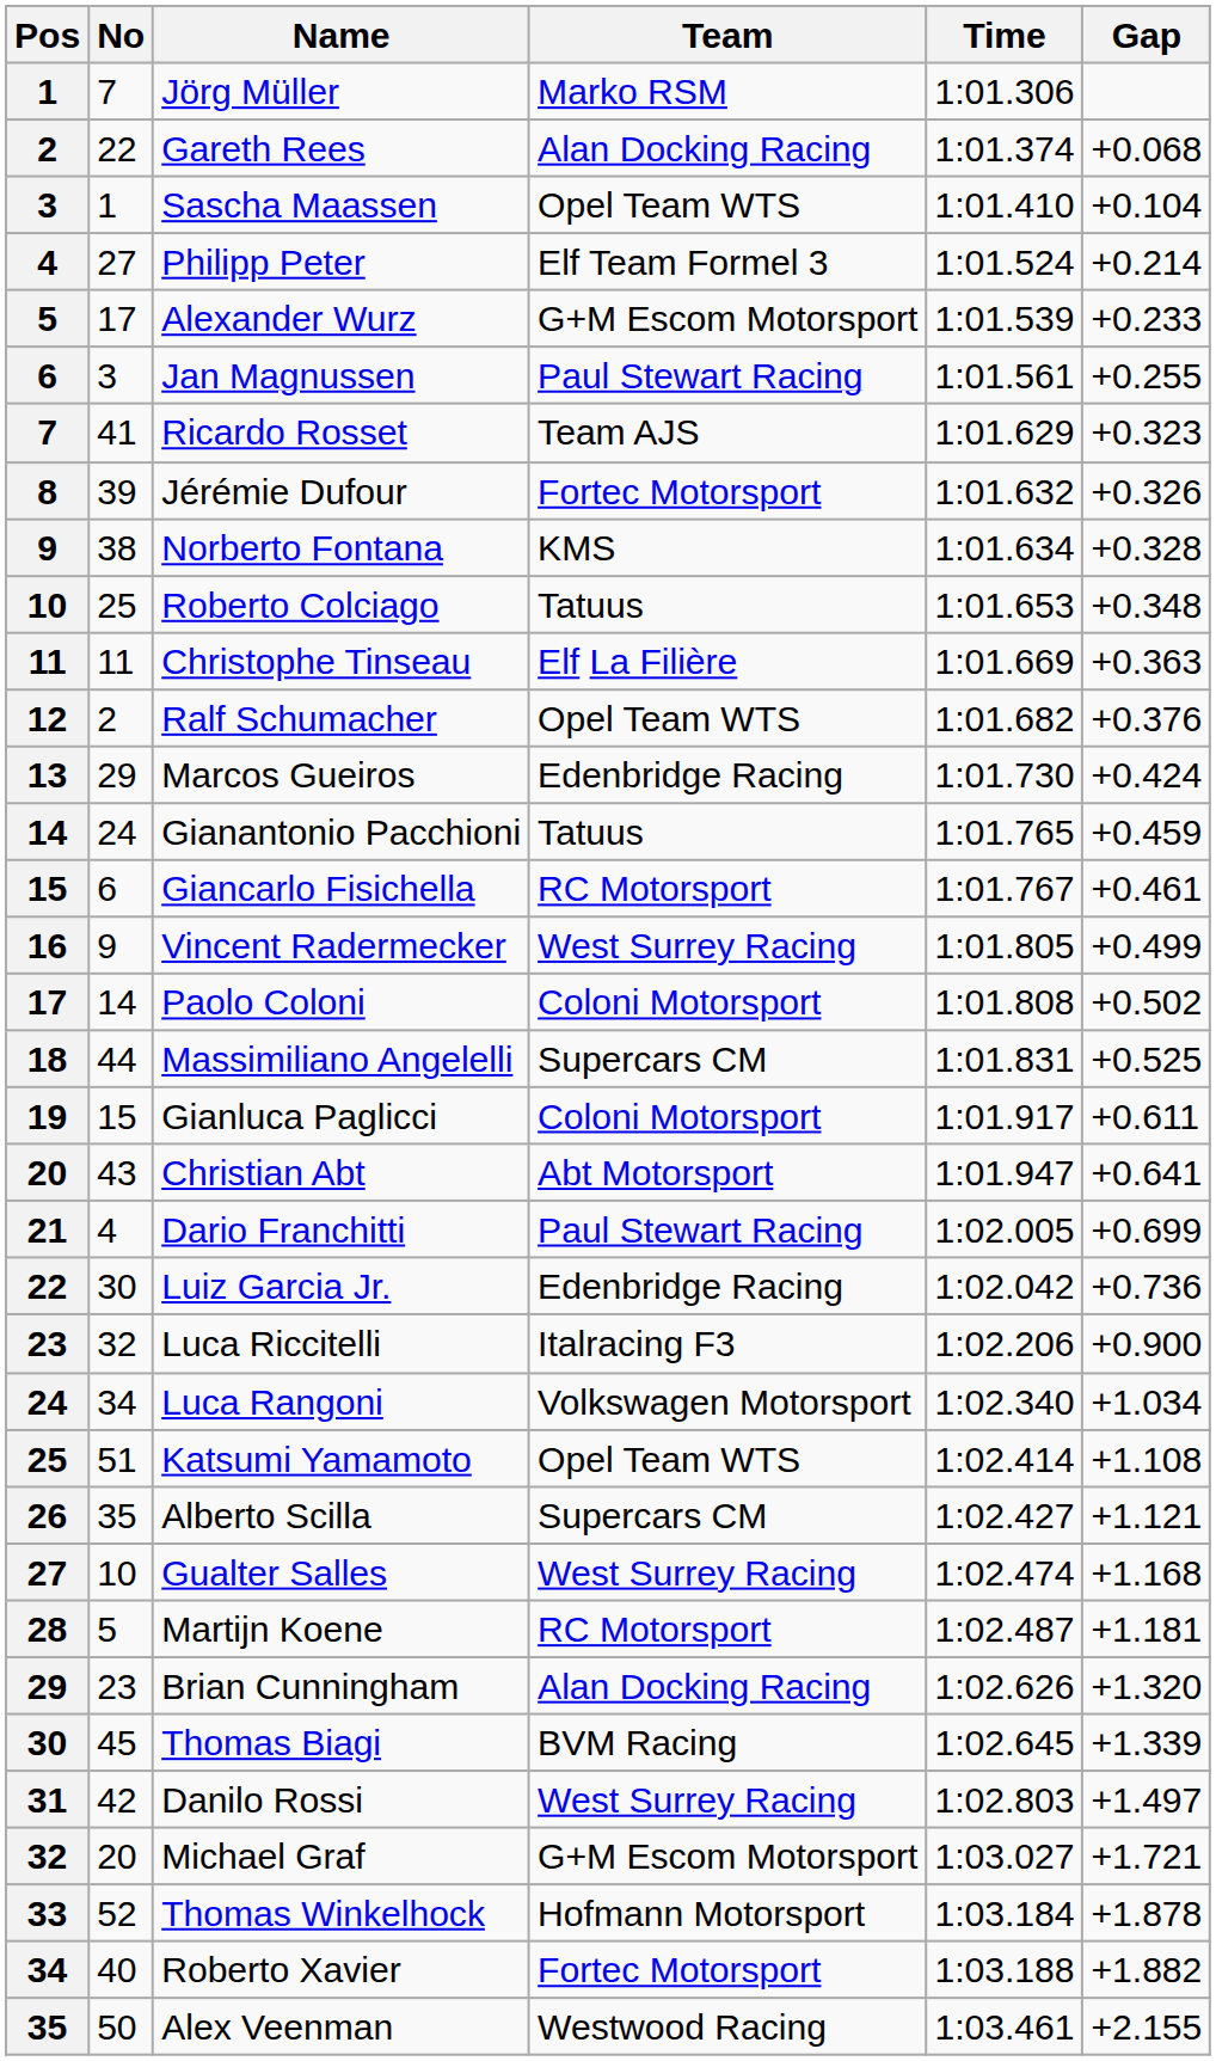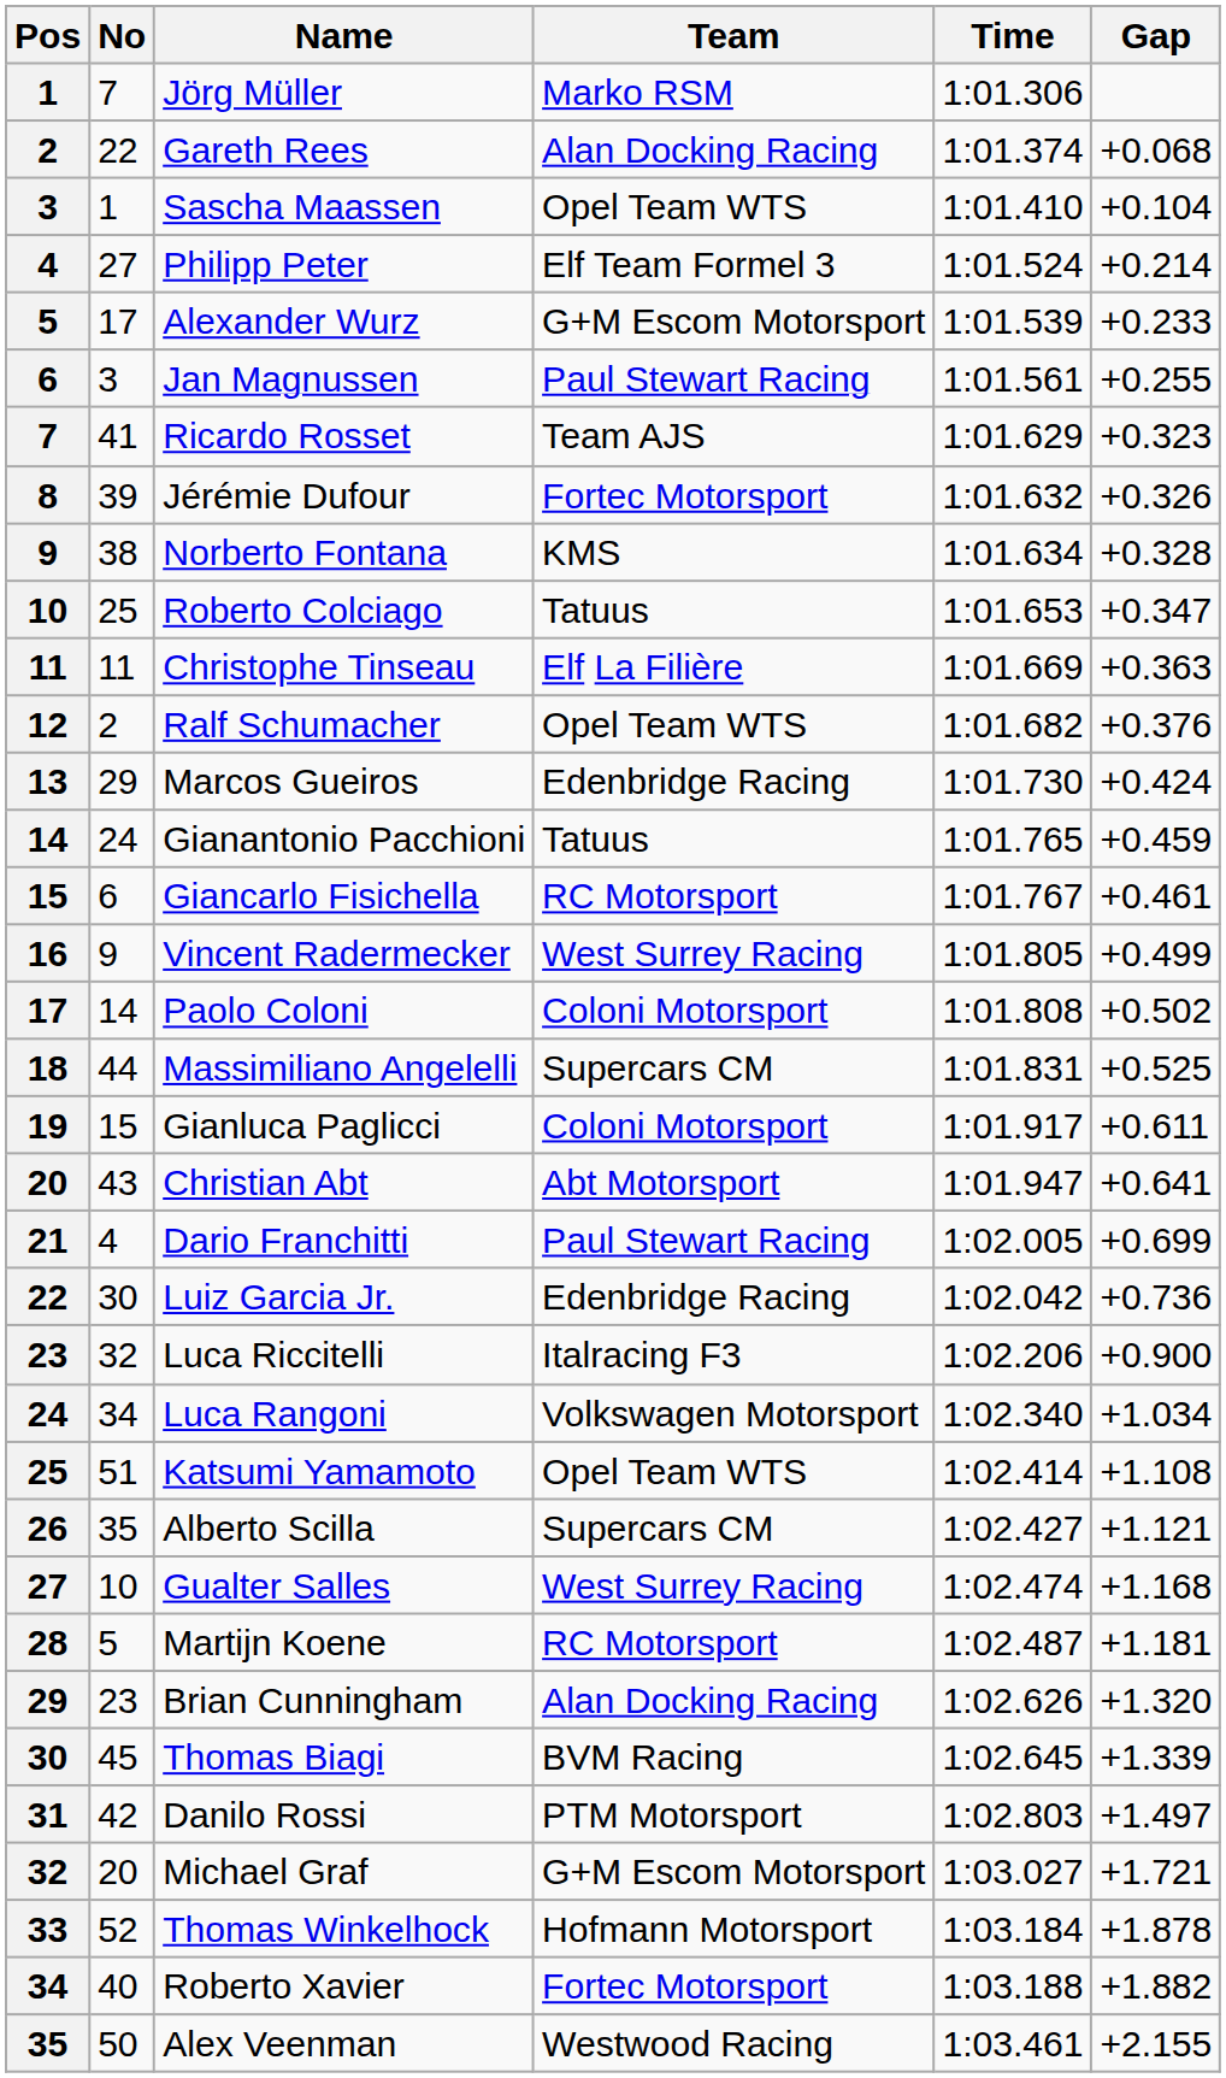 <table class="wikitable" style="font-size: 95%">
 <tr>
 <th>Pos</th>
 <th>No</th>
 <th>Name</th>
 <th>Team</th>
 <th>Time</th>
 <th>Gap</th>
 </tr>
 <tr>
 <th>1</th>
 <td>7</td>
 <td> <a href='#'>Jörg Müller</a></td>
 <td><a href='#'>Marko RSM</a></td>
 <td>1:01.306</td>
 <td></td>
 </tr>
 <tr>
 <th>2</th>
 <td>22</td>
 <td> <a href='#'>Gareth Rees</a></td>
 <td><a href='#'>Alan Docking Racing</a></td>
 <td>1:01.374</td>
 <td>+0.068</td>
 </tr>
 <tr>
 <th>3</th>
 <td>1</td>
 <td> <a href='#'>Sascha Maassen</a></td>
 <td>Opel Team WTS</td>
 <td>1:01.410</td>
 <td>+0.104</td>
 </tr>
 <tr>
 <th>4</th>
 <td>27</td>
 <td> <a href='#'>Philipp Peter</a></td>
 <td>Elf Team Formel 3</td>
 <td>1:01.524</td>
 <td>+0.214</td>
 </tr>
 <tr>
 <th>5</th>
 <td>17</td>
 <td> <a href='#'>Alexander Wurz</a></td>
 <td>G+M Escom Motorsport</td>
 <td>1:01.539</td>
 <td>+0.233</td>
 </tr>
 <tr>
 <th>6</th>
 <td>3</td>
 <td> <a href='#'>Jan Magnussen</a></td>
 <td><a href='#'>Paul Stewart Racing</a></td>
 <td>1:01.561</td>
 <td>+0.255</td>
 </tr>
 <tr>
 <th>7</th>
 <td>41</td>
 <td> <a href='#'>Ricardo Rosset</a></td>
 <td>Team AJS</td>
 <td>1:01.629</td>
 <td>+0.323</td>
 </tr>
 <tr>
 <th>8</th>
 <td>39</td>
 <td> Jérémie Dufour</td>
 <td><a href='#'>Fortec Motorsport</a></td>
 <td>1:01.632</td>
 <td>+0.326</td>
 </tr>
 <tr>
 <th>9</th>
 <td>38</td>
 <td> <a href='#'>Norberto Fontana</a></td>
 <td>KMS</td>
 <td>1:01.634</td>
 <td>+0.328</td>
 </tr>
 <tr>
 <th>10</th>
 <td>25</td>
 <td> <a href='#'>Roberto Colciago</a></td>
 <td>Tatuus</td>
 <td>1:01.653</td>
-<td>+0.348</td>
+<td>+0.347</td>
 </tr>
 <tr>
 <th>11</th>
 <td>11</td>
 <td> <a href='#'>Christophe Tinseau</a></td>
 <td><a href='#'>Elf</a> <a href='#'>La Filière</a></td>
 <td>1:01.669</td>
 <td>+0.363</td>
 </tr>
 <tr>
 <th>12</th>
 <td>2</td>
 <td> <a href='#'>Ralf Schumacher</a></td>
 <td>Opel Team WTS</td>
 <td>1:01.682</td>
 <td>+0.376</td>
 </tr>
 <tr>
 <th>13</th>
 <td>29</td>
 <td> Marcos Gueiros</td>
 <td>Edenbridge Racing</td>
 <td>1:01.730</td>
 <td>+0.424</td>
 </tr>
 <tr>
 <th>14</th>
 <td>24</td>
 <td> Gianantonio Pacchioni</td>
 <td>Tatuus</td>
 <td>1:01.765</td>
 <td>+0.459</td>
 </tr>
 <tr>
 <th>15</th>
 <td>6</td>
 <td> <a href='#'>Giancarlo Fisichella</a></td>
 <td><a href='#'>RC Motorsport</a></td>
 <td>1:01.767</td>
 <td>+0.461</td>
 </tr>
 <tr>
 <th>16</th>
 <td>9</td>
 <td> <a href='#'>Vincent Radermecker</a></td>
 <td><a href='#'>West Surrey Racing</a></td>
 <td>1:01.805</td>
 <td>+0.499</td>
 </tr>
 <tr>
 <th>17</th>
 <td>14</td>
 <td> <a href='#'>Paolo Coloni</a></td>
 <td><a href='#'>Coloni Motorsport</a></td>
 <td>1:01.808</td>
 <td>+0.502</td>
 </tr>
 <tr>
 <th>18</th>
 <td>44</td>
 <td> <a href='#'>Massimiliano Angelelli</a></td>
 <td>Supercars CM</td>
 <td>1:01.831</td>
 <td>+0.525</td>
 </tr>
 <tr>
 <th>19</th>
 <td>15</td>
 <td> Gianluca Paglicci</td>
 <td><a href='#'>Coloni Motorsport</a></td>
 <td>1:01.917</td>
 <td>+0.611</td>
 </tr>
 <tr>
 <th>20</th>
 <td>43</td>
 <td> <a href='#'>Christian Abt</a></td>
 <td><a href='#'>Abt Motorsport</a></td>
 <td>1:01.947</td>
 <td>+0.641</td>
 </tr>
 <tr>
 <th>21</th>
 <td>4</td>
 <td> <a href='#'>Dario Franchitti</a></td>
 <td><a href='#'>Paul Stewart Racing</a></td>
 <td>1:02.005</td>
 <td>+0.699</td>
 </tr>
 <tr>
 <th>22</th>
 <td>30</td>
 <td> <a href='#'>Luiz Garcia Jr.</a></td>
 <td>Edenbridge Racing</td>
 <td>1:02.042</td>
 <td>+0.736</td>
 </tr>
 <tr>
 <th>23</th>
 <td>32</td>
 <td> Luca Riccitelli</td>
 <td>Italracing F3</td>
 <td>1:02.206</td>
 <td>+0.900</td>
 </tr>
 <tr>
 <th>24</th>
 <td>34</td>
 <td> <a href='#'>Luca Rangoni</a></td>
 <td>Volkswagen Motorsport</td>
 <td>1:02.340</td>
 <td>+1.034</td>
 </tr>
 <tr>
 <th>25</th>
 <td>51</td>
 <td> <a href='#'>Katsumi Yamamoto</a></td>
 <td>Opel Team WTS</td>
 <td>1:02.414</td>
 <td>+1.108</td>
 </tr>
 <tr>
 <th>26</th>
 <td>35</td>
 <td> Alberto Scilla</td>
 <td>Supercars CM</td>
 <td>1:02.427</td>
 <td>+1.121</td>
 </tr>
 <tr>
 <th>27</th>
 <td>10</td>
 <td> <a href='#'>Gualter Salles</a></td>
 <td><a href='#'>West Surrey Racing</a></td>
 <td>1:02.474</td>
 <td>+1.168</td>
 </tr>
 <tr>
 <th>28</th>
 <td>5</td>
 <td> Martijn Koene</td>
 <td><a href='#'>RC Motorsport</a></td>
 <td>1:02.487</td>
 <td>+1.181</td>
 </tr>
 <tr>
 <th>29</th>
 <td>23</td>
 <td> Brian Cunningham</td>
 <td><a href='#'>Alan Docking Racing</a></td>
 <td>1:02.626</td>
 <td>+1.320</td>
 </tr>
 <tr>
 <th>30</th>
 <td>45</td>
 <td> <a href='#'>Thomas Biagi</a></td>
 <td>BVM Racing</td>
 <td>1:02.645</td>
 <td>+1.339</td>
 </tr>
 <tr>
 <th>31</th>
 <td>42</td>
 <td> Danilo Rossi</td>
-<td><a href='#'>West Surrey Racing</a></td>
+<td>PTM Motorsport</td>
 <td>1:02.803</td>
 <td>+1.497</td>
 </tr>
 <tr>
 <th>32</th>
 <td>20</td>
 <td> Michael Graf</td>
 <td>G+M Escom Motorsport</td>
 <td>1:03.027</td>
 <td>+1.721</td>
 </tr>
 <tr>
 <th>33</th>
 <td>52</td>
 <td> <a href='#'>Thomas Winkelhock</a></td>
 <td>Hofmann Motorsport</td>
 <td>1:03.184</td>
 <td>+1.878</td>
 </tr>
 <tr>
 <th>34</th>
 <td>40</td>
 <td> Roberto Xavier</td>
 <td><a href='#'>Fortec Motorsport</a></td>
 <td>1:03.188</td>
 <td>+1.882</td>
 </tr>
 <tr>
 <th>35</th>
 <td>50</td>
 <td> Alex Veenman</td>
 <td>Westwood Racing</td>
 <td>1:03.461</td>
 <td>+2.155</td>
 </tr>
 </table>
